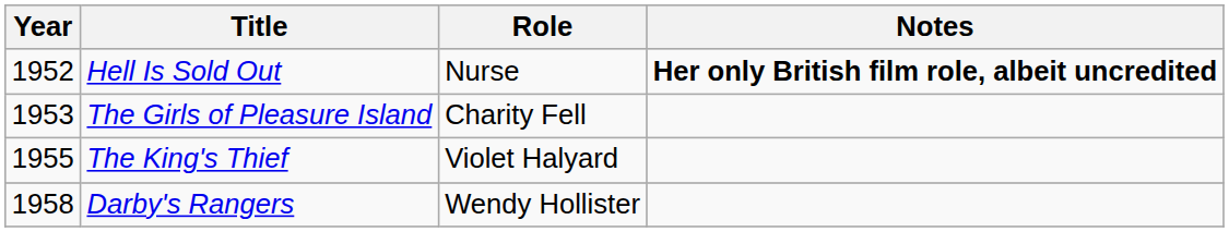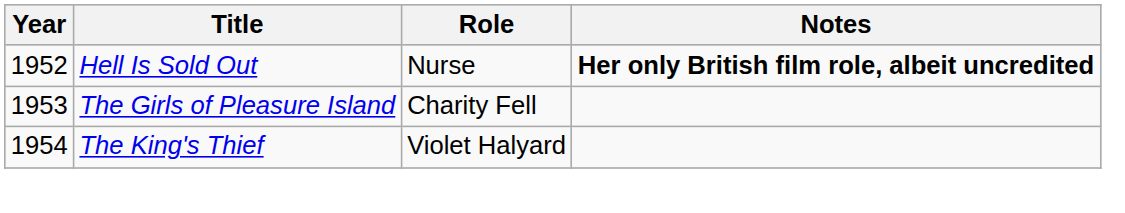 <table class="wikitable sortable plainrowheaders">
 <tr>
 <th scope="col">Year</th>
 <th scope="col">Title</th>
 <th scope="col">Role</th>
 <th scope="col">Notes</th>
 </tr>
 <tr>
 <td>1952</td>
 <td><em><a href='#'>Hell Is Sold Out</a></em></td>
 <td>Nurse</td>
 <td><strong>Her only British film role, albeit uncredited</strong></td>
 </tr>
 <tr>
 <td>1953</td>
 <td><em><a href='#'>The Girls of Pleasure Island</a></em></td>
 <td>Charity Fell</td>
 <td></td>
 </tr>
 <tr>
-<td>1955</td>
+<td>1954</td>
 <td><em><a href='#'>The King's Thief</a></em></td>
 <td>Violet Halyard</td>
 <td></td>
 </tr>
-<tr>
-<td>1958</td>
-<td><em><a href='#'>Darby's Rangers</a></em></td>
-<td>Wendy Hollister</td>
-<td></td>
-</tr>
 </table>
